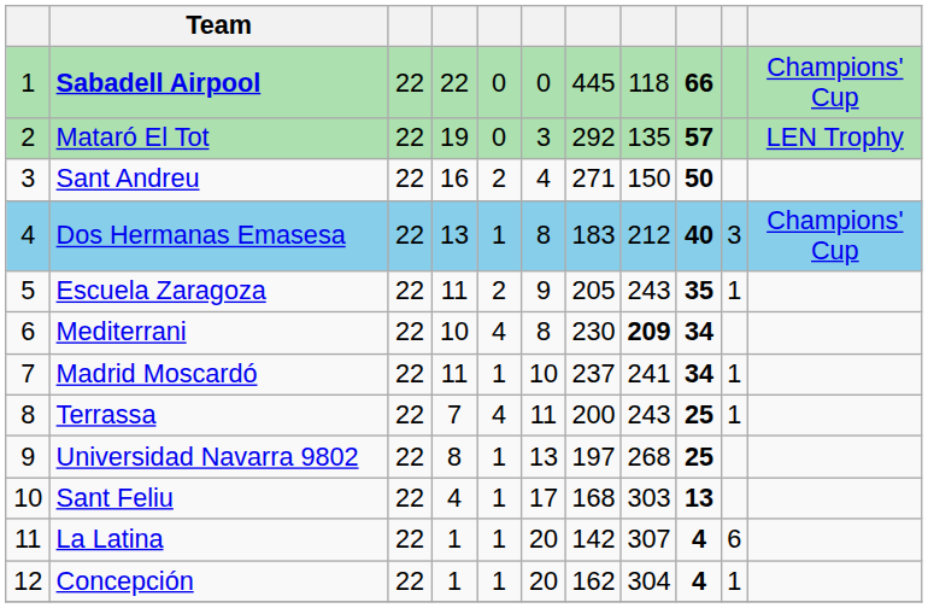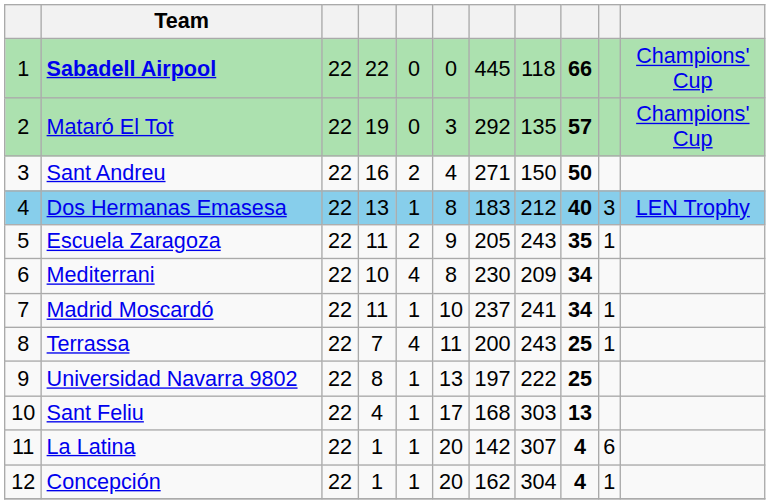 <table class="wikitable" style="text-align: center;">
 <tr>
 <th width=20></th>
 <th width=200>Team</th>
 <th width=20></th>
 <th width=20></th>
 <th width=20></th>
 <th width=20></th>
 <th width=20></th>
 <th width=20></th>
 <th width=20></th>
 <th></th>
 <th width=100></th>
 </tr>
 <tr bgcolor=ACE1AF>
 <td>1</td>
 <td align="left"><strong><a href='#'>Sabadell Airpool</a></strong></td>
 <td>22</td>
 <td>22</td>
 <td>0</td>
 <td>0</td>
 <td>445</td>
 <td>118</td>
 <td><strong>66</strong></td>
 <td></td>
 <td><a href='#'>Champions' Cup</a></td>
 </tr>
 <tr bgcolor=ACE1AF>
 <td>2</td>
 <td align="left"><a href='#'>Mataró El Tot</a></td>
 <td>22</td>
 <td>19</td>
 <td>0</td>
 <td>3</td>
 <td>292</td>
 <td>135</td>
 <td><strong>57</strong></td>
 <td></td>
-<td><a href='#'>LEN Trophy</a></td>
+<td><a href='#'>Champions' Cup</a></td>
 </tr>
 <tr>
 <td>3</td>
 <td align="left"><a href='#'>Sant Andreu</a></td>
 <td>22</td>
 <td>16</td>
 <td>2</td>
 <td>4</td>
 <td>271</td>
 <td>150</td>
 <td><strong>50</strong></td>
 <td></td>
 <td></td>
 </tr>
 <tr bgcolor=87CEEB>
 <td>4</td>
 <td align="left"><a href='#'>Dos Hermanas Emasesa</a></td>
 <td>22</td>
 <td>13</td>
 <td>1</td>
 <td>8</td>
 <td>183</td>
 <td>212</td>
 <td><strong>40</strong></td>
 <td>3</td>
-<td><a href='#'>Champions' Cup</a></td>
+<td><a href='#'>LEN Trophy</a></td>
 </tr>
 <tr>
 <td>5</td>
 <td align="left"><a href='#'>Escuela Zaragoza</a></td>
 <td>22</td>
 <td>11</td>
 <td>2</td>
 <td>9</td>
 <td>205</td>
 <td>243</td>
 <td><strong>35</strong></td>
 <td>1</td>
 <td></td>
 </tr>
 <tr>
 <td>6</td>
 <td align="left"><a href='#'>Mediterrani</a></td>
 <td>22</td>
 <td>10</td>
 <td>4</td>
 <td>8</td>
 <td>230</td>
-<td><strong>209</strong></td>
+<td>209</td>
 <td><strong>34</strong></td>
 <td></td>
 <td></td>
 </tr>
 <tr>
 <td>7</td>
 <td align="left"><a href='#'>Madrid Moscardó</a></td>
 <td>22</td>
 <td>11</td>
 <td>1</td>
 <td>10</td>
 <td>237</td>
 <td>241</td>
 <td><strong>34</strong></td>
 <td>1</td>
 <td></td>
 </tr>
 <tr>
 <td>8</td>
 <td align="left"><a href='#'>Terrassa</a></td>
 <td>22</td>
 <td>7</td>
 <td>4</td>
 <td>11</td>
 <td>200</td>
 <td>243</td>
 <td><strong>25</strong></td>
 <td>1</td>
 <td></td>
 </tr>
 <tr>
 <td>9</td>
 <td align="left"><a href='#'>Universidad Navarra 9802</a></td>
 <td>22</td>
 <td>8</td>
 <td>1</td>
 <td>13</td>
 <td>197</td>
-<td>268</td>
+<td>222</td>
 <td><strong>25</strong></td>
 <td></td>
 <td></td>
 </tr>
 <tr>
 <td>10</td>
 <td align="left"><a href='#'>Sant Feliu</a></td>
 <td>22</td>
 <td>4</td>
 <td>1</td>
 <td>17</td>
 <td>168</td>
 <td>303</td>
 <td><strong>13</strong></td>
 <td></td>
 <td></td>
 </tr>
 <tr>
 <td>11</td>
 <td align="left"><a href='#'>La Latina</a></td>
 <td>22</td>
 <td>1</td>
 <td>1</td>
 <td>20</td>
 <td>142</td>
 <td>307</td>
 <td><strong>4</strong></td>
 <td>6</td>
 <td></td>
 </tr>
 <tr>
 <td>12</td>
 <td align="left"><a href='#'>Concepción</a></td>
 <td>22</td>
 <td>1</td>
 <td>1</td>
 <td>20</td>
 <td>162</td>
 <td>304</td>
 <td><strong>4</strong></td>
 <td>1</td>
 <td></td>
 </tr>
 <tr>
 </tr>
 </table>
